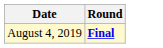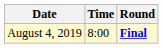 <table class="wikitable">
 <tr>
 <th>Date</th>
+<th>Time</th>
 <th>Round</th>
 </tr>
 <tr style=background:lemonchiffon>
 <td>August 4, 2019</td>
+<td>8:00</td>
 <td><strong><a href='#'>Final</a></strong></td>
 </tr>
 </table>
